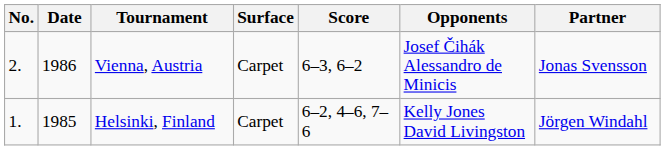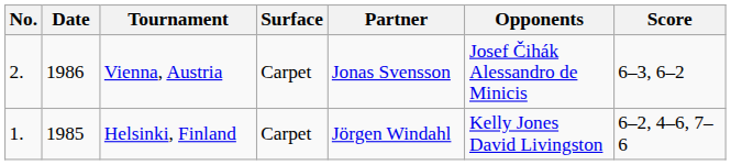 <table class="sortable wikitable">
 <tr>
 <th style="width:20px" class="unsortable">No.</th>
 <th style="width:60px">Date</th>
 <th style="width:200px">Tournament</th>
 <th style="width:50px">Surface</th>
+<th style="width:200px">Partner</th>
+<th style="width:200px">Opponents</th>
 <th style="width:180px" class="unsortable">Score</th>
-<th style="width:200px">Opponents</th>
-<th style="width:200px">Partner</th>
 </tr>
 <tr>
 <td>2.</td>
 <td>1986</td>
 <td><a href='#'>Vienna</a>, <a href='#'>Austria</a></td>
 <td>Carpet</td>
+<td> <a href='#'>Jonas Svensson</a></td>
+<td> <a href='#'>Josef Čihák</a><br> <a href='#'>Alessandro de Minicis</a></td>
 <td>6–3, 6–2</td>
-<td> <a href='#'>Josef Čihák</a><br> <a href='#'>Alessandro de Minicis</a></td>
-<td> <a href='#'>Jonas Svensson</a></td>
 </tr>
 <tr>
 <td>1.</td>
 <td>1985</td>
 <td><a href='#'>Helsinki</a>, <a href='#'>Finland</a></td>
 <td>Carpet</td>
+<td> <a href='#'>Jörgen Windahl</a></td>
+<td> <a href='#'>Kelly Jones</a><br> <a href='#'>David Livingston</a></td>
 <td>6–2, 4–6, 7–6</td>
-<td> <a href='#'>Kelly Jones</a><br> <a href='#'>David Livingston</a></td>
-<td> <a href='#'>Jörgen Windahl</a></td>
 </tr>
 </table>
